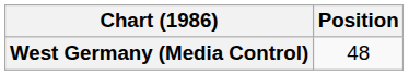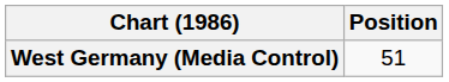 <table class="wikitable plainrowheaders" style="text-align:center">
 <tr>
 <th scope="col">Chart (1986)</th>
 <th scope="col">Position</th>
 </tr>
 <tr>
 <th scope="row">West Germany (Media Control)</th>
-<td>48</td>
+<td>51</td>
 </tr>
 </table>
